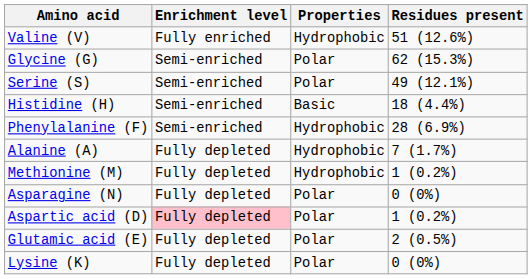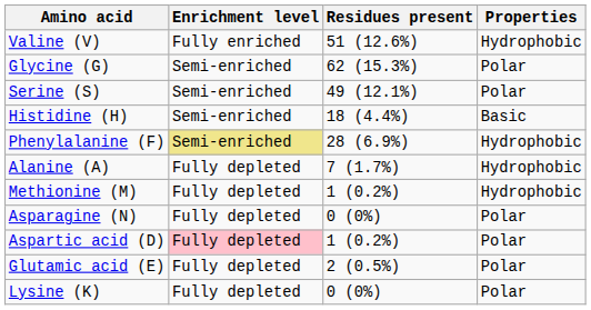 <table class="wikitable">
 <tr>
 <th>Amino acid</th>
 <th>Enrichment level</th>
+<th>Residues present</th>
 <th>Properties</th>
-<th>Residues present</th>
 </tr>
 <tr>
 <td><a href='#'>Valine</a> (V)</td>
 <td>Fully enriched</td>
+<td>51 (12.6%)</td>
 <td>Hydrophobic</td>
-<td>51 (12.6%)</td>
 </tr>
 <tr>
 <td><a href='#'>Glycine</a> (G)</td>
 <td>Semi-enriched</td>
+<td>62 (15.3%)</td>
 <td>Polar</td>
-<td>62 (15.3%)</td>
 </tr>
 <tr>
 <td><a href='#'>Serine</a> (S)</td>
 <td>Semi-enriched</td>
+<td>49 (12.1%)</td>
 <td>Polar</td>
-<td>49 (12.1%)</td>
 </tr>
 <tr>
 <td><a href='#'>Histidine</a> (H)</td>
 <td>Semi-enriched</td>
+<td>18 (4.4%)</td>
 <td>Basic</td>
-<td>18 (4.4%)</td>
 </tr>
 <tr>
 <td><a href='#'>Phenylalanine</a> (F)</td>
-<td>Semi-enriched</td>
+<td style="background: khaki;">Semi-enriched</td>
+<td>28 (6.9%)</td>
 <td>Hydrophobic</td>
-<td>28 (6.9%)</td>
 </tr>
 <tr>
 <td><a href='#'>Alanine</a> (A)</td>
 <td>Fully depleted</td>
+<td>7 (1.7%)</td>
 <td>Hydrophobic</td>
-<td>7 (1.7%)</td>
 </tr>
 <tr>
 <td><a href='#'>Methionine</a> (M)</td>
 <td>Fully depleted</td>
+<td>1 (0.2%)</td>
 <td>Hydrophobic</td>
-<td>1 (0.2%)</td>
 </tr>
 <tr>
 <td><a href='#'>Asparagine</a> (N)</td>
 <td>Fully depleted</td>
+<td>0 (0%)</td>
 <td>Polar</td>
-<td>0 (0%)</td>
 </tr>
 <tr>
 <td><a href='#'>Aspartic acid</a> (D)</td>
 <td style="background: pink;">Fully depleted</td>
+<td>1 (0.2%)</td>
 <td>Polar</td>
-<td>1 (0.2%)</td>
 </tr>
 <tr>
 <td><a href='#'>Glutamic acid</a> (E)</td>
 <td>Fully depleted</td>
+<td>2 (0.5%)</td>
 <td>Polar</td>
-<td>2 (0.5%)</td>
 </tr>
 <tr>
 <td><a href='#'>Lysine</a> (K)</td>
 <td>Fully depleted</td>
+<td>0 (0%)</td>
 <td>Polar</td>
-<td>0 (0%)</td>
 </tr>
 </table>
